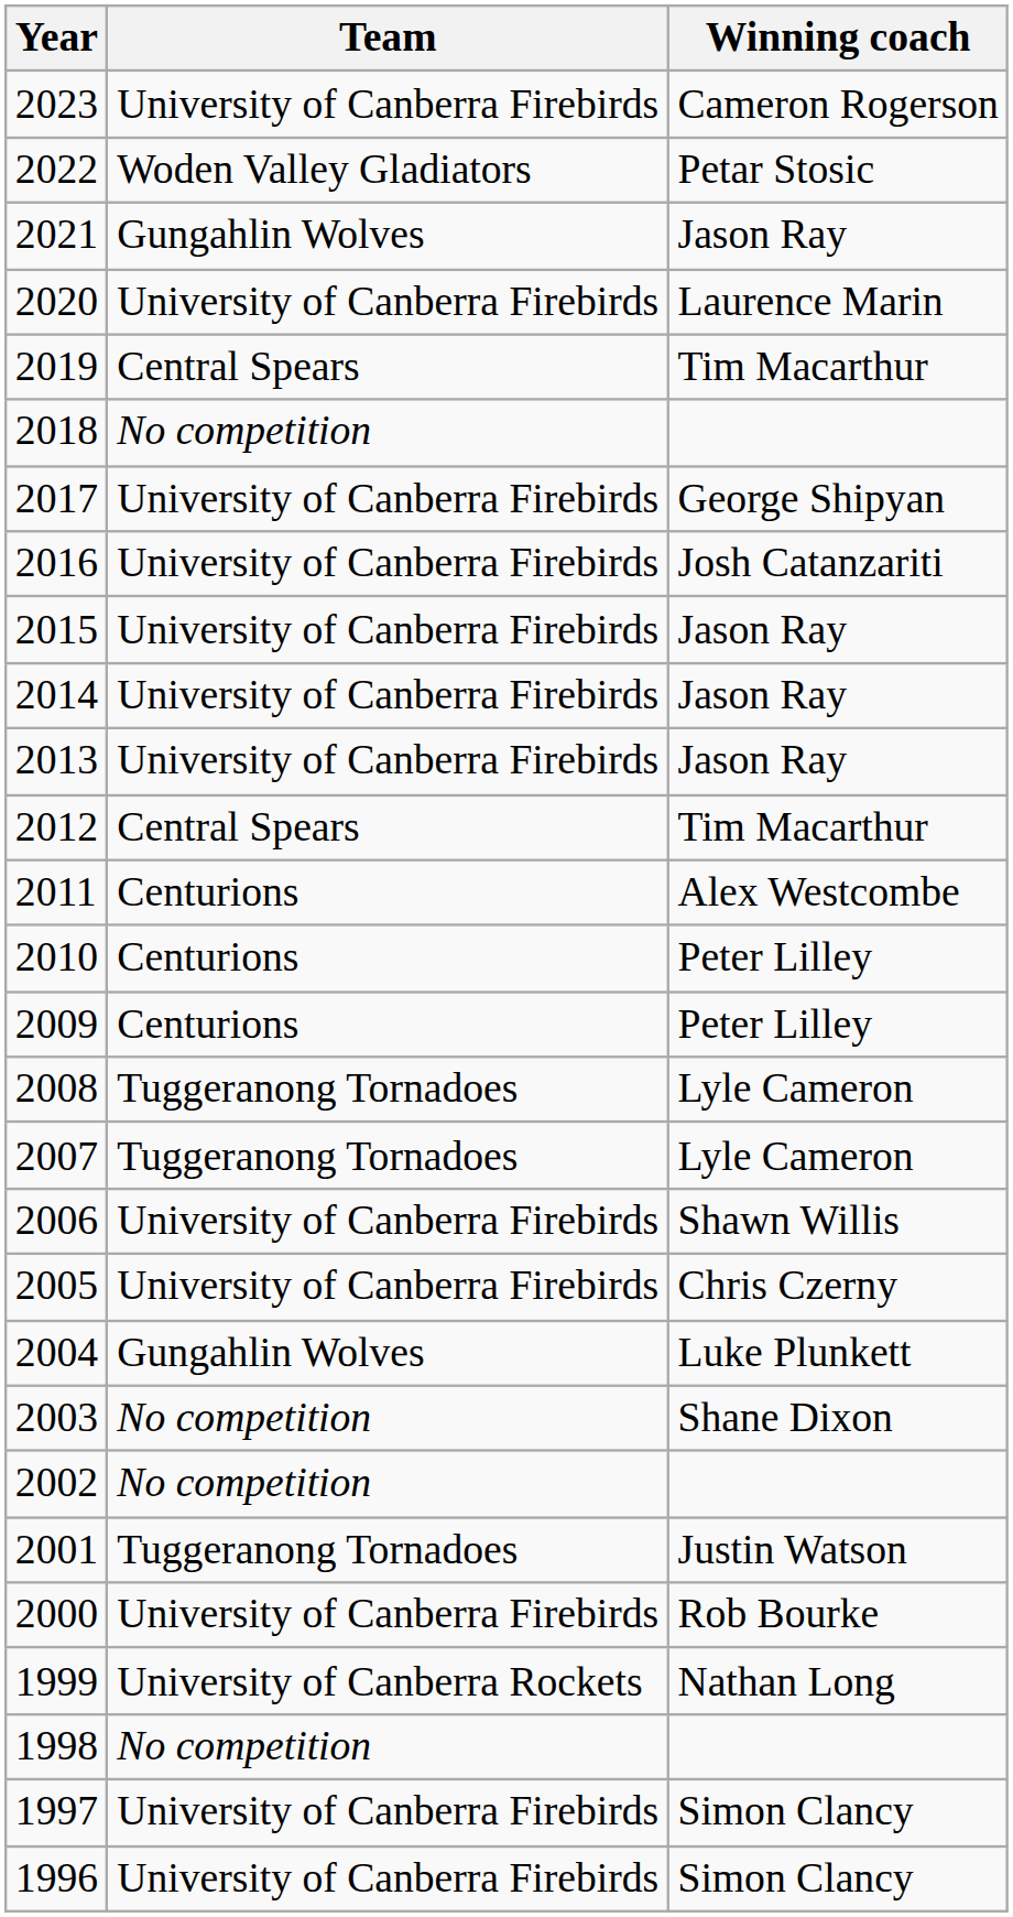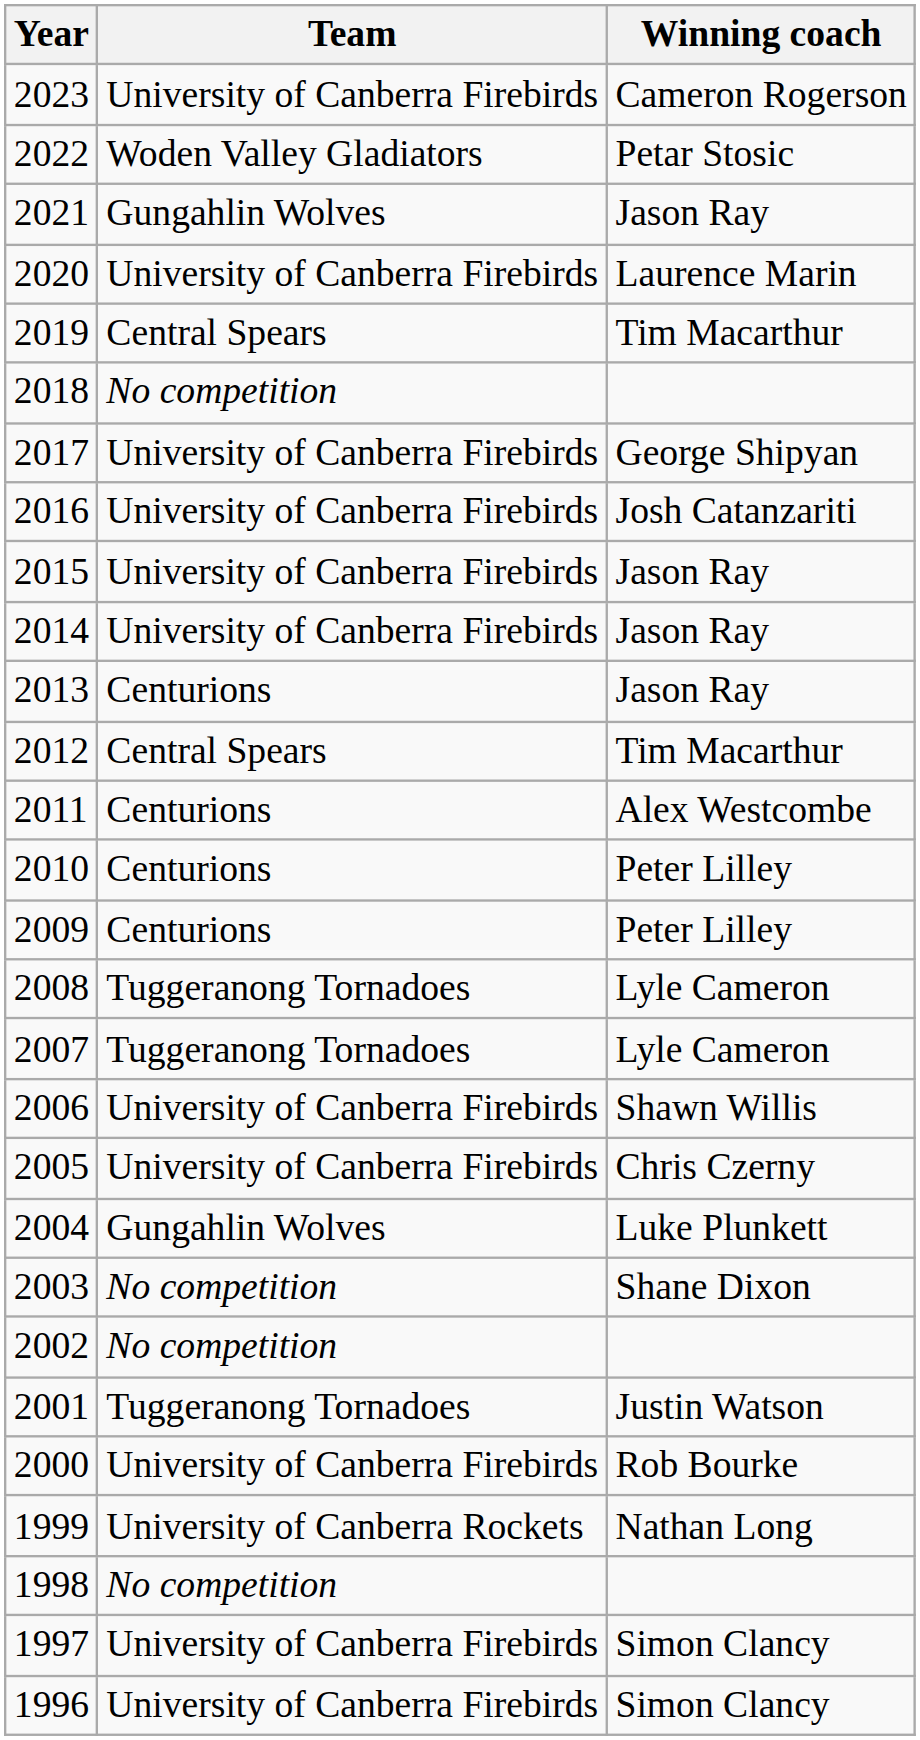 <table class="wikitable">
 <tr>
 <th>Year</th>
 <th>Team</th>
 <th>Winning coach</th>
 </tr>
 <tr>
 <td>2023</td>
 <td>University of Canberra Firebirds</td>
 <td>Cameron Rogerson</td>
 </tr>
 <tr>
 <td>2022</td>
 <td>Woden Valley Gladiators</td>
 <td>Petar Stosic</td>
 </tr>
 <tr>
 <td>2021</td>
 <td>Gungahlin Wolves</td>
 <td>Jason Ray</td>
 </tr>
 <tr>
 <td>2020</td>
 <td>University of Canberra Firebirds</td>
 <td>Laurence Marin</td>
 </tr>
 <tr>
 <td>2019</td>
 <td>Central Spears</td>
 <td>Tim Macarthur</td>
 </tr>
 <tr>
 <td>2018</td>
 <td><em>No competition</em></td>
 <td></td>
 </tr>
 <tr>
 <td>2017</td>
 <td>University of Canberra Firebirds</td>
 <td>George Shipyan</td>
 </tr>
 <tr>
 <td>2016</td>
 <td>University of Canberra Firebirds</td>
 <td>Josh Catanzariti</td>
 </tr>
 <tr>
 <td>2015</td>
 <td>University of Canberra Firebirds</td>
 <td>Jason Ray</td>
 </tr>
 <tr>
 <td>2014</td>
 <td>University of Canberra Firebirds</td>
 <td>Jason Ray</td>
 </tr>
 <tr>
 <td>2013</td>
-<td>University of Canberra Firebirds</td>
+<td>Centurions</td>
 <td>Jason Ray</td>
 </tr>
 <tr>
 <td>2012</td>
 <td>Central Spears</td>
 <td>Tim Macarthur</td>
 </tr>
 <tr>
 <td>2011</td>
 <td>Centurions</td>
 <td>Alex Westcombe</td>
 </tr>
 <tr>
 <td>2010</td>
 <td>Centurions</td>
 <td>Peter Lilley</td>
 </tr>
 <tr>
 <td>2009</td>
 <td>Centurions</td>
 <td>Peter Lilley</td>
 </tr>
 <tr>
 <td>2008</td>
 <td>Tuggeranong Tornadoes</td>
 <td>Lyle Cameron</td>
 </tr>
 <tr>
 <td>2007</td>
 <td>Tuggeranong Tornadoes</td>
 <td>Lyle Cameron</td>
 </tr>
 <tr>
 <td>2006</td>
 <td>University of Canberra Firebirds</td>
 <td>Shawn Willis</td>
 </tr>
 <tr>
 <td>2005</td>
 <td>University of Canberra Firebirds</td>
 <td>Chris Czerny</td>
 </tr>
 <tr>
 <td>2004</td>
 <td>Gungahlin Wolves</td>
 <td>Luke Plunkett</td>
 </tr>
 <tr>
 <td>2003</td>
 <td><em>No competition</em></td>
 <td>Shane Dixon</td>
 </tr>
 <tr>
 <td>2002</td>
 <td><em>No competition</em></td>
 <td></td>
 </tr>
 <tr>
 <td>2001</td>
 <td>Tuggeranong Tornadoes</td>
 <td>Justin Watson</td>
 </tr>
 <tr>
 <td>2000</td>
 <td>University of Canberra Firebirds</td>
 <td>Rob Bourke</td>
 </tr>
 <tr>
 <td>1999</td>
 <td>University of Canberra Rockets</td>
 <td>Nathan Long</td>
 </tr>
 <tr>
 <td>1998</td>
 <td><em>No competition</em></td>
 <td></td>
 </tr>
 <tr>
 <td>1997</td>
 <td>University of Canberra Firebirds</td>
 <td>Simon Clancy</td>
 </tr>
 <tr>
 <td>1996</td>
 <td>University of Canberra Firebirds</td>
 <td>Simon Clancy</td>
 </tr>
 </table>
